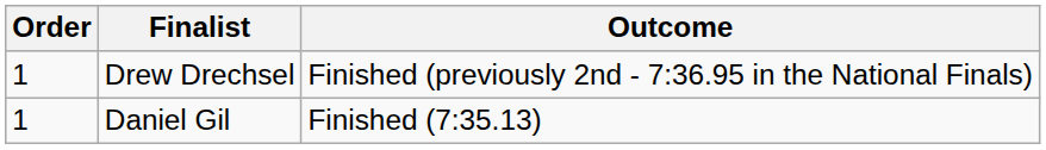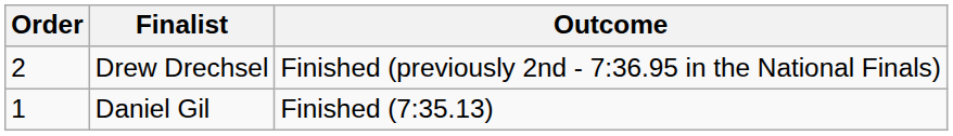 <table class="wikitable sortable">
 <tr>
 <th>Order</th>
 <th>Finalist</th>
 <th>Outcome</th>
 </tr>
 <tr>
-<td>1</td>
+<td>2</td>
 <td>Drew Drechsel</td>
 <td>Finished (previously 2nd - 7:36.95 in the National Finals)</td>
 </tr>
 <tr>
 <td>1</td>
 <td>Daniel Gil</td>
 <td>Finished (7:35.13)</td>
 </tr>
 </table>
